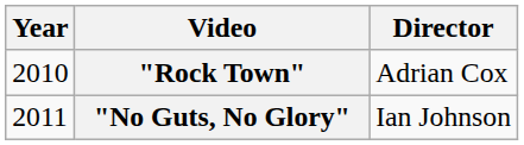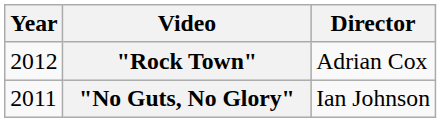 <table class="wikitable plainrowheaders">
 <tr>
 <th>Year</th>
 <th style="width:10em;">Video</th>
 <th>Director</th>
 </tr>
 <tr>
-<td>2010</td>
+<td>2012</td>
 <th scope="row">"Rock Town"</th>
 <td>Adrian Cox</td>
 </tr>
 <tr>
 <td>2011</td>
 <th scope="row">"No Guts, No Glory"</th>
 <td>Ian Johnson</td>
 </tr>
 </table>
